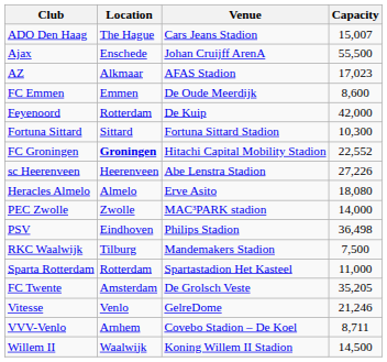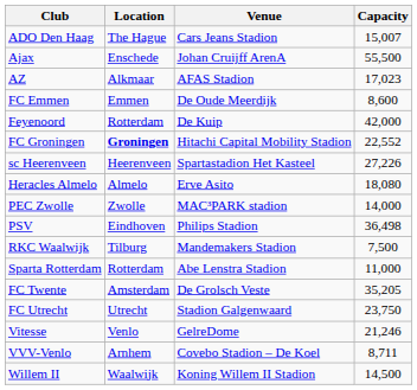 <table class="wikitable sortable">
 <tr>
 <th>Club</th>
 <th>Location</th>
 <th>Venue</th>
 <th>Capacity</th>
 </tr>
 <tr>
 <td><a href='#'>ADO Den Haag</a></td>
 <td><a href='#'>The Hague</a></td>
 <td><a href='#'>Cars Jeans Stadion</a></td>
 <td style="text-align: center;">15,007</td>
 </tr>
 <tr>
 <td><a href='#'>Ajax</a></td>
 <td><a href='#'>Enschede</a></td>
 <td><a href='#'>Johan Cruijff ArenA</a></td>
 <td style="text-align: center;">55,500</td>
 </tr>
 <tr>
 <td><a href='#'>AZ</a></td>
 <td><a href='#'>Alkmaar</a></td>
 <td><a href='#'>AFAS Stadion</a></td>
 <td style="text-align: center;">17,023</td>
 </tr>
 <tr>
 <td><a href='#'>FC Emmen</a></td>
 <td><a href='#'>Emmen</a></td>
 <td><a href='#'>De Oude Meerdijk</a></td>
 <td style="text-align: center;">8,600</td>
 </tr>
 <tr>
 <td><a href='#'>Feyenoord</a></td>
 <td><a href='#'>Rotterdam</a></td>
 <td><a href='#'>De Kuip</a></td>
 <td style="text-align: center;">42,000</td>
 </tr>
 <tr>
-<td><a href='#'>Fortuna Sittard</a></td>
-<td><a href='#'>Sittard</a></td>
-<td><a href='#'>Fortuna Sittard Stadion</a></td>
-<td style="text-align: center;">10,300</td>
-</tr>
-<tr>
 <td><a href='#'>FC Groningen</a></td>
 <td><strong><a href='#'>Groningen</a></strong></td>
 <td><a href='#'>Hitachi Capital Mobility Stadion</a></td>
 <td style="text-align: center;">22,552</td>
 </tr>
 <tr>
 <td><a href='#'>sc Heerenveen</a></td>
 <td><a href='#'>Heerenveen</a></td>
-<td><a href='#'>Abe Lenstra Stadion</a></td>
+<td><a href='#'>Spartastadion Het Kasteel</a></td>
 <td style="text-align: center;">27,226</td>
 </tr>
 <tr>
 <td><a href='#'>Heracles Almelo</a></td>
 <td><a href='#'>Almelo</a></td>
 <td><a href='#'>Erve Asito</a></td>
 <td style="text-align: center;">18,080</td>
 </tr>
 <tr>
 <td><a href='#'>PEC Zwolle</a></td>
 <td><a href='#'>Zwolle</a></td>
 <td><a href='#'>MAC³PARK stadion</a></td>
 <td style="text-align: center;">14,000</td>
 </tr>
 <tr>
 <td><a href='#'>PSV</a></td>
 <td><a href='#'>Eindhoven</a></td>
 <td><a href='#'>Philips Stadion</a></td>
 <td style="text-align: center;">36,498</td>
 </tr>
 <tr>
 <td><a href='#'>RKC Waalwijk</a></td>
 <td><a href='#'>Tilburg</a></td>
 <td><a href='#'>Mandemakers Stadion</a></td>
 <td style="text-align: center;">7,500</td>
 </tr>
 <tr>
 <td><a href='#'>Sparta Rotterdam</a></td>
 <td><a href='#'>Rotterdam</a></td>
-<td><a href='#'>Spartastadion Het Kasteel</a></td>
+<td><a href='#'>Abe Lenstra Stadion</a></td>
 <td style="text-align: center;">11,000</td>
 </tr>
 <tr>
 <td><a href='#'>FC Twente</a></td>
 <td><a href='#'>Amsterdam</a></td>
 <td><a href='#'>De Grolsch Veste</a></td>
 <td style="text-align: center;">35,205</td>
+</tr>
+<tr>
+<td><a href='#'>FC Utrecht</a></td>
+<td><a href='#'>Utrecht</a></td>
+<td><a href='#'>Stadion Galgenwaard</a></td>
+<td style="text-align: center;">23,750</td>
 </tr>
 <tr>
 <td><a href='#'>Vitesse</a></td>
 <td><a href='#'>Venlo</a></td>
 <td><a href='#'>GelreDome</a></td>
 <td style="text-align: center;">21,246</td>
 </tr>
 <tr>
 <td><a href='#'>VVV-Venlo</a></td>
 <td><a href='#'>Arnhem</a></td>
 <td><a href='#'>Covebo Stadion – De Koel</a></td>
 <td style="text-align: center;">8,711</td>
 </tr>
 <tr>
 <td><a href='#'>Willem II</a></td>
 <td><a href='#'>Waalwijk</a></td>
 <td><a href='#'>Koning Willem II Stadion</a></td>
 <td style="text-align: center;">14,500</td>
 </tr>
 </table>
